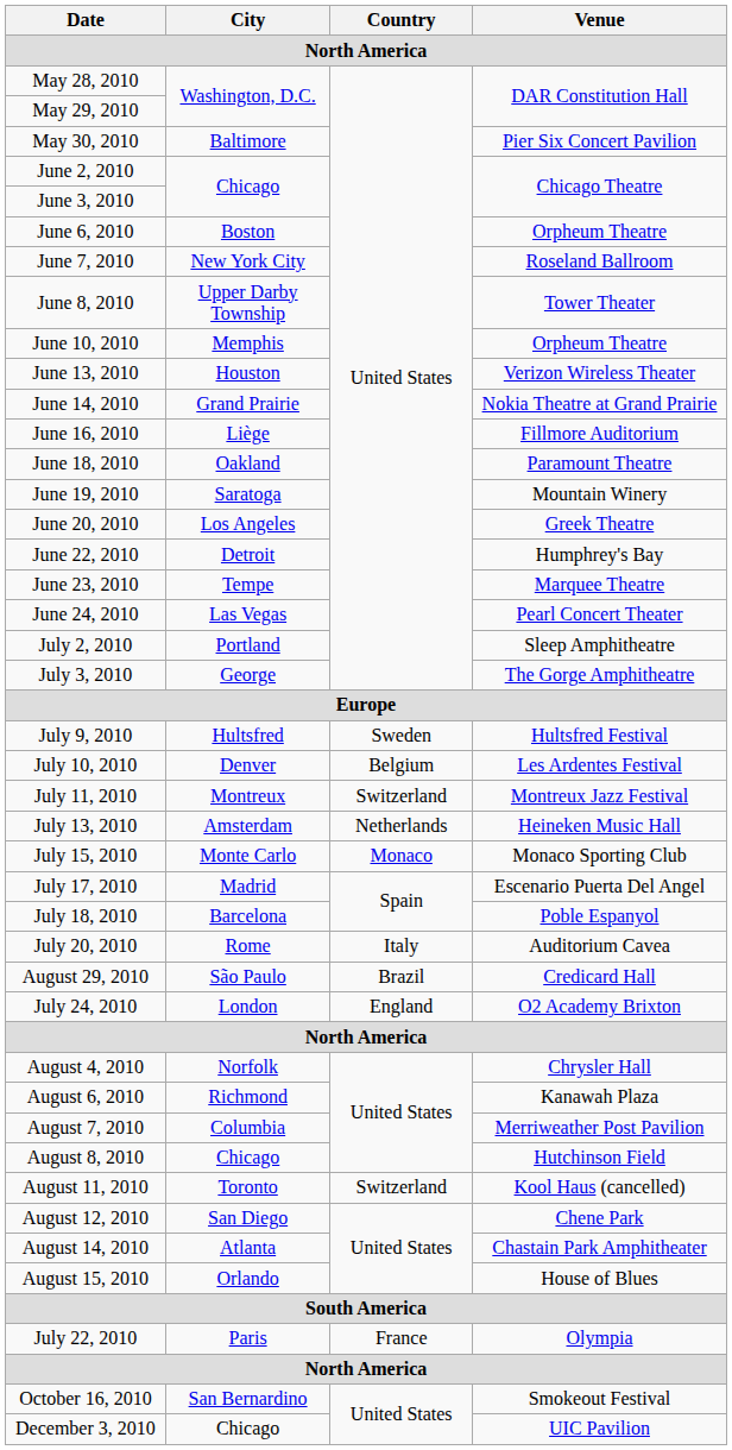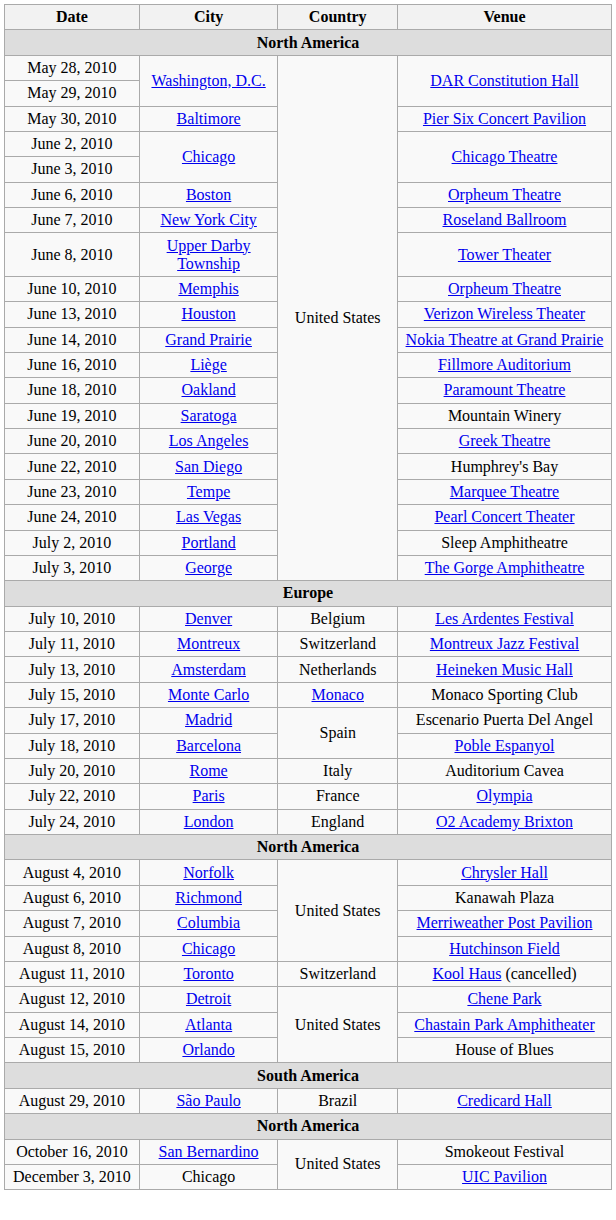 <table class="wikitable" style="text-align:center;">
 <tr>
 <th width="150">Date</th>
 <th width="150">City</th>
 <th width="125">Country</th>
 <th width="250">Venue</th>
 </tr>
 <tr bgcolor="#DDDDDD">
 <td colspan=4><strong>North America</strong></td>
 </tr>
 <tr>
 <td>May 28, 2010</td>
 <td rowspan="2"><a href='#'>Washington, D.C.</a></td>
 <td rowspan="20">United States</td>
 <td rowspan="2"><a href='#'>DAR Constitution Hall</a></td>
 </tr>
 <tr>
 <td>May 29, 2010</td>
 </tr>
 <tr>
 <td>May 30, 2010</td>
 <td><a href='#'>Baltimore</a></td>
 <td><a href='#'>Pier Six Concert Pavilion</a></td>
 </tr>
 <tr>
 <td>June 2, 2010</td>
 <td rowspan="2"><a href='#'>Chicago</a></td>
 <td rowspan="2"><a href='#'>Chicago Theatre</a></td>
 </tr>
 <tr>
 <td>June 3, 2010</td>
 </tr>
 <tr>
 <td>June 6, 2010</td>
 <td><a href='#'>Boston</a></td>
 <td><a href='#'>Orpheum Theatre</a></td>
 </tr>
 <tr>
 <td>June 7, 2010</td>
 <td><a href='#'>New York City</a></td>
 <td><a href='#'>Roseland Ballroom</a></td>
 </tr>
 <tr>
 <td>June 8, 2010</td>
 <td><a href='#'>Upper Darby Township</a></td>
 <td><a href='#'>Tower Theater</a></td>
 </tr>
 <tr>
 <td>June 10, 2010</td>
 <td><a href='#'>Memphis</a></td>
 <td><a href='#'>Orpheum Theatre</a></td>
 </tr>
 <tr>
 <td>June 13, 2010</td>
 <td><a href='#'>Houston</a></td>
 <td><a href='#'>Verizon Wireless Theater</a></td>
 </tr>
 <tr>
 <td>June 14, 2010</td>
 <td><a href='#'>Grand Prairie</a></td>
 <td><a href='#'>Nokia Theatre at Grand Prairie</a></td>
 </tr>
 <tr>
 <td>June 16, 2010</td>
 <td><a href='#'>Liège</a></td>
 <td><a href='#'>Fillmore Auditorium</a></td>
 </tr>
 <tr>
 <td>June 18, 2010</td>
 <td><a href='#'>Oakland</a></td>
 <td><a href='#'>Paramount Theatre</a></td>
 </tr>
 <tr>
 <td>June 19, 2010</td>
 <td><a href='#'>Saratoga</a></td>
 <td>Mountain Winery</td>
 </tr>
 <tr>
 <td>June 20, 2010</td>
 <td><a href='#'>Los Angeles</a></td>
 <td><a href='#'>Greek Theatre</a></td>
 </tr>
 <tr>
 <td>June 22, 2010</td>
-<td><a href='#'>Detroit</a></td>
+<td><a href='#'>San Diego</a></td>
 <td>Humphrey's Bay</td>
 </tr>
 <tr>
 <td>June 23, 2010</td>
 <td><a href='#'>Tempe</a></td>
 <td><a href='#'>Marquee Theatre</a></td>
 </tr>
 <tr>
 <td>June 24, 2010</td>
 <td><a href='#'>Las Vegas</a></td>
 <td><a href='#'>Pearl Concert Theater</a></td>
 </tr>
 <tr>
 <td>July 2, 2010</td>
 <td><a href='#'>Portland</a></td>
 <td>Sleep Amphitheatre</td>
 </tr>
 <tr>
 <td>July 3, 2010</td>
 <td><a href='#'>George</a></td>
 <td><a href='#'>The Gorge Amphitheatre</a></td>
 </tr>
 <tr bgcolor="#DDDDDD">
 <td colspan=4><strong>Europe</strong></td>
-</tr>
-<tr>
-<td>July 9, 2010</td>
-<td><a href='#'>Hultsfred</a></td>
-<td>Sweden</td>
-<td><a href='#'>Hultsfred Festival</a></td>
 </tr>
 <tr>
 <td>July 10, 2010</td>
 <td><a href='#'>Denver</a></td>
 <td>Belgium</td>
 <td><a href='#'>Les Ardentes Festival</a></td>
 </tr>
 <tr>
 <td>July 11, 2010</td>
 <td><a href='#'>Montreux</a></td>
 <td>Switzerland</td>
 <td><a href='#'>Montreux Jazz Festival</a></td>
 </tr>
 <tr>
 <td>July 13, 2010</td>
 <td><a href='#'>Amsterdam</a></td>
 <td>Netherlands</td>
 <td><a href='#'>Heineken Music Hall</a></td>
 </tr>
 <tr>
 <td>July 15, 2010</td>
 <td><a href='#'>Monte Carlo</a></td>
 <td><a href='#'>Monaco</a></td>
 <td>Monaco Sporting Club</td>
 </tr>
 <tr>
 <td>July 17, 2010</td>
 <td><a href='#'>Madrid</a></td>
 <td rowspan="2">Spain</td>
 <td>Escenario Puerta Del Angel</td>
 </tr>
 <tr>
 <td>July 18, 2010</td>
 <td><a href='#'>Barcelona</a></td>
 <td><a href='#'>Poble Espanyol</a></td>
 </tr>
 <tr>
 <td>July 20, 2010</td>
 <td><a href='#'>Rome</a></td>
 <td>Italy</td>
 <td>Auditorium Cavea</td>
 </tr>
 <tr>
-<td>August 29, 2010</td>
-<td><a href='#'>São Paulo</a></td>
-<td>Brazil</td>
-<td><a href='#'>Credicard Hall</a></td>
+<td>July 22, 2010</td>
+<td><a href='#'>Paris</a></td>
+<td>France</td>
+<td><a href='#'>Olympia</a></td>
 </tr>
 <tr>
 <td>July 24, 2010</td>
 <td><a href='#'>London</a></td>
 <td>England</td>
 <td><a href='#'>O2 Academy Brixton</a></td>
 </tr>
 <tr bgcolor="#DDDDDD">
 <td colspan=4><strong>North America</strong></td>
 </tr>
 <tr>
 <td>August 4, 2010</td>
 <td><a href='#'>Norfolk</a></td>
 <td rowspan="4">United States</td>
 <td><a href='#'>Chrysler Hall</a></td>
 </tr>
 <tr>
 <td>August 6, 2010</td>
 <td><a href='#'>Richmond</a></td>
 <td>Kanawah Plaza</td>
 </tr>
 <tr>
 <td>August 7, 2010</td>
 <td><a href='#'>Columbia</a></td>
 <td><a href='#'>Merriweather Post Pavilion</a></td>
 </tr>
 <tr>
 <td>August 8, 2010</td>
 <td><a href='#'>Chicago</a></td>
 <td><a href='#'>Hutchinson Field</a></td>
 </tr>
 <tr>
 <td>August 11, 2010</td>
 <td><a href='#'>Toronto</a></td>
 <td>Switzerland</td>
 <td><a href='#'>Kool Haus</a> (cancelled)</td>
 </tr>
 <tr>
 <td>August 12, 2010</td>
-<td><a href='#'>San Diego</a></td>
+<td><a href='#'>Detroit</a></td>
 <td rowspan="3">United States</td>
 <td><a href='#'>Chene Park</a></td>
 </tr>
 <tr>
 <td>August 14, 2010</td>
 <td><a href='#'>Atlanta</a></td>
 <td><a href='#'>Chastain Park Amphitheater</a></td>
 </tr>
 <tr>
 <td>August 15, 2010</td>
 <td><a href='#'>Orlando</a></td>
 <td>House of Blues</td>
 </tr>
 <tr bgcolor="#DDDDDD">
 <td colspan=4><strong>South America</strong></td>
 </tr>
 <tr>
-<td>July 22, 2010</td>
-<td><a href='#'>Paris</a></td>
-<td>France</td>
-<td><a href='#'>Olympia</a></td>
+<td>August 29, 2010</td>
+<td><a href='#'>São Paulo</a></td>
+<td>Brazil</td>
+<td><a href='#'>Credicard Hall</a></td>
 </tr>
 <tr bgcolor="#DDDDDD">
 <td colspan=4><strong>North America</strong></td>
 </tr>
 <tr>
 <td>October 16, 2010</td>
 <td><a href='#'>San Bernardino</a></td>
 <td rowspan="2">United States</td>
 <td align="center">Smokeout Festival</td>
 </tr>
 <tr>
 <td>December 3, 2010</td>
 <td>Chicago</td>
 <td><a href='#'>UIC Pavilion</a></td>
 </tr>
 </table>
